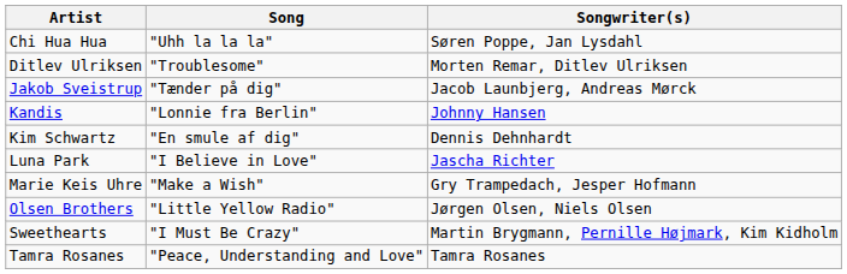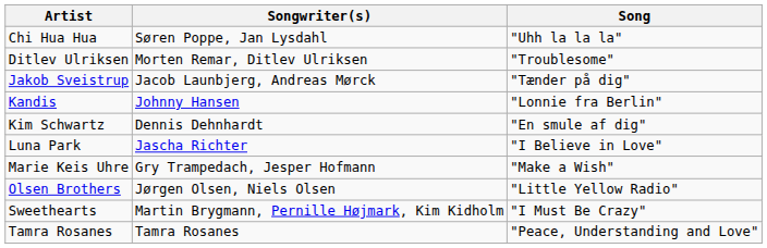 <table class="sortable wikitable" style="margin: 1em auto 1em auto;">
 <tr>
 <th>Artist</th>
+<th>Songwriter(s)</th>
 <th>Song</th>
-<th>Songwriter(s)</th>
 </tr>
 <tr>
 <td>Chi Hua Hua</td>
+<td>Søren Poppe, Jan Lysdahl</td>
 <td>"Uhh la la la"</td>
-<td>Søren Poppe, Jan Lysdahl</td>
 </tr>
 <tr>
 <td>Ditlev Ulriksen</td>
+<td>Morten Remar, Ditlev Ulriksen</td>
 <td>"Troublesome"</td>
-<td>Morten Remar, Ditlev Ulriksen</td>
 </tr>
 <tr>
 <td><a href='#'>Jakob Sveistrup</a></td>
+<td>Jacob Launbjerg, Andreas Mørck</td>
 <td>"Tænder på dig"</td>
-<td>Jacob Launbjerg, Andreas Mørck</td>
 </tr>
 <tr>
 <td><a href='#'>Kandis</a></td>
+<td><a href='#'>Johnny Hansen</a></td>
 <td>"Lonnie fra Berlin"</td>
-<td><a href='#'>Johnny Hansen</a></td>
 </tr>
 <tr>
 <td>Kim Schwartz</td>
+<td>Dennis Dehnhardt</td>
 <td>"En smule af dig"</td>
-<td>Dennis Dehnhardt</td>
 </tr>
 <tr>
 <td>Luna Park</td>
+<td><a href='#'>Jascha Richter</a></td>
 <td>"I Believe in Love"</td>
-<td><a href='#'>Jascha Richter</a></td>
 </tr>
 <tr>
 <td>Marie Keis Uhre</td>
+<td>Gry Trampedach, Jesper Hofmann</td>
 <td>"Make a Wish"</td>
-<td>Gry Trampedach, Jesper Hofmann</td>
 </tr>
 <tr>
 <td><a href='#'>Olsen Brothers</a></td>
+<td>Jørgen Olsen, Niels Olsen</td>
 <td>"Little Yellow Radio"</td>
-<td>Jørgen Olsen, Niels Olsen</td>
 </tr>
 <tr>
 <td>Sweethearts</td>
+<td>Martin Brygmann, <a href='#'>Pernille Højmark</a>, Kim Kidholm</td>
 <td>"I Must Be Crazy"</td>
-<td>Martin Brygmann, <a href='#'>Pernille Højmark</a>, Kim Kidholm</td>
 </tr>
 <tr>
 <td>Tamra Rosanes</td>
+<td>Tamra Rosanes</td>
 <td>"Peace, Understanding and Love"</td>
-<td>Tamra Rosanes</td>
 </tr>
 </table>
